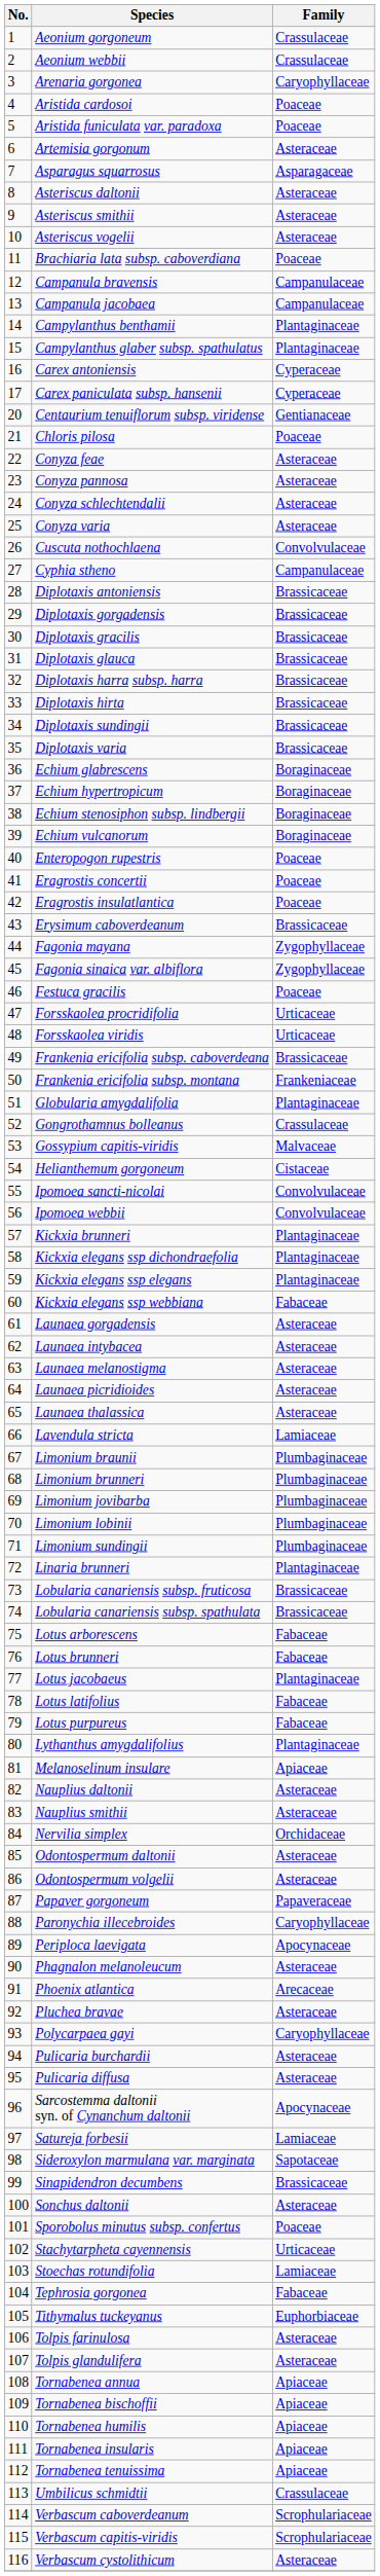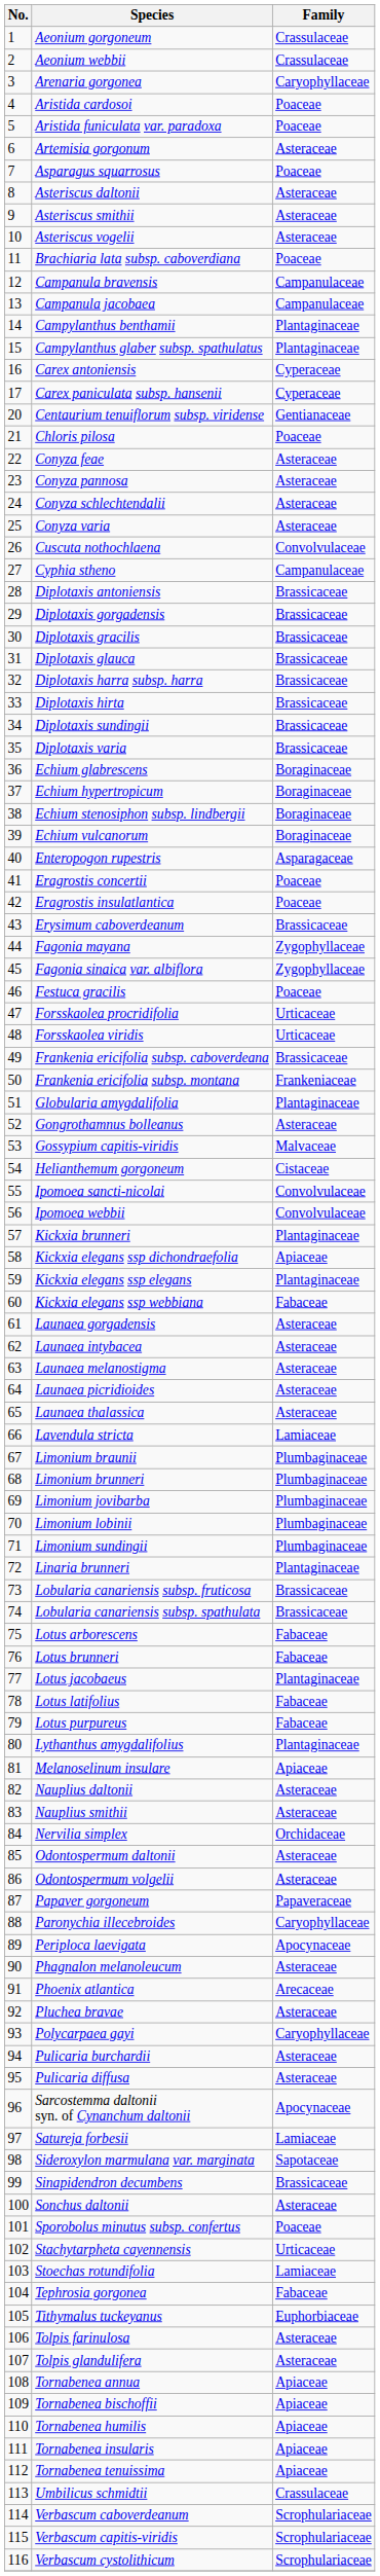 <table class="wikitable sortable">
 <tr>
 <th>No.</th>
 <th>Species</th>
 <th>Family</th>
 </tr>
 <tr>
 <td>1</td>
 <td><em><a href='#'>Aeonium gorgoneum</a></em></td>
 <td><a href='#'>Crassulaceae</a></td>
 </tr>
 <tr>
 <td>2</td>
 <td><em><a href='#'>Aeonium webbii</a></em></td>
 <td><a href='#'>Crassulaceae</a></td>
 </tr>
 <tr>
 <td>3</td>
 <td><em><a href='#'>Arenaria gorgonea</a></em></td>
 <td><a href='#'>Caryophyllaceae</a></td>
 </tr>
 <tr>
 <td>4</td>
 <td><em><a href='#'>Aristida cardosoi</a></em></td>
 <td><a href='#'>Poaceae</a></td>
 </tr>
 <tr>
 <td>5</td>
 <td><em><a href='#'>Aristida funiculata</a></em> <em><a href='#'>var. paradoxa</a></em></td>
 <td><a href='#'>Poaceae</a></td>
 </tr>
 <tr>
 <td>6</td>
 <td><em><a href='#'>Artemisia gorgonum</a></em></td>
 <td><a href='#'>Asteraceae</a></td>
 </tr>
 <tr>
 <td>7</td>
 <td><em><a href='#'>Asparagus squarrosus</a></em></td>
-<td><a href='#'>Asparagaceae</a></td>
+<td><a href='#'>Poaceae</a></td>
 </tr>
 <tr>
 <td>8</td>
 <td><em><a href='#'>Asteriscus daltonii</a></em></td>
 <td><a href='#'>Asteraceae</a></td>
 </tr>
 <tr>
 <td>9</td>
 <td><em><a href='#'>Asteriscus smithii</a></em></td>
 <td><a href='#'>Asteraceae</a></td>
 </tr>
 <tr>
 <td>10</td>
 <td><em><a href='#'>Asteriscus vogelii</a></em></td>
 <td><a href='#'>Asteraceae</a></td>
 </tr>
 <tr>
 <td>11</td>
 <td><em><a href='#'>Brachiaria lata</a></em> <em><a href='#'>subsp. caboverdiana</a></em></td>
 <td><a href='#'>Poaceae</a></td>
 </tr>
 <tr>
 <td>12</td>
 <td><em><a href='#'>Campanula bravensis</a></em></td>
 <td><a href='#'>Campanulaceae</a></td>
 </tr>
 <tr>
 <td>13</td>
 <td><em><a href='#'>Campanula jacobaea</a></em></td>
 <td><a href='#'>Campanulaceae</a></td>
 </tr>
 <tr>
 <td>14</td>
 <td><em><a href='#'>Campylanthus benthamii</a></em></td>
 <td><a href='#'>Plantaginaceae</a></td>
 </tr>
 <tr>
 <td>15</td>
 <td><em><a href='#'>Campylanthus glaber</a></em> <em><a href='#'>subsp. spathulatus</a></em></td>
 <td><a href='#'>Plantaginaceae</a></td>
 </tr>
 <tr>
 <td>16</td>
 <td><em><a href='#'>Carex antoniensis</a></em></td>
 <td><a href='#'>Cyperaceae</a></td>
 </tr>
 <tr>
 <td>17</td>
 <td><em><a href='#'>Carex paniculata</a></em> <em><a href='#'>subsp. hansenii</a></em></td>
 <td><a href='#'>Cyperaceae</a></td>
 </tr>
 <tr>
 <td>20</td>
 <td><em><a href='#'>Centaurium tenuiflorum</a></em> <em><a href='#'>subsp. viridense</a></em></td>
 <td><a href='#'>Gentianaceae</a></td>
 </tr>
 <tr>
 <td>21</td>
 <td><em><a href='#'>Chloris pilosa</a></em></td>
 <td><a href='#'>Poaceae</a></td>
 </tr>
 <tr>
 <td>22</td>
 <td><em><a href='#'>Conyza feae</a></em></td>
 <td><a href='#'>Asteraceae</a></td>
 </tr>
 <tr>
 <td>23</td>
 <td><em><a href='#'>Conyza pannosa</a></em></td>
 <td><a href='#'>Asteraceae</a></td>
 </tr>
 <tr>
 <td>24</td>
 <td><em><a href='#'>Conyza schlechtendalii</a></em></td>
 <td><a href='#'>Asteraceae</a></td>
 </tr>
 <tr>
 <td>25</td>
 <td><em><a href='#'>Conyza varia</a></em></td>
 <td><a href='#'>Asteraceae</a></td>
 </tr>
 <tr>
 <td>26</td>
 <td><em><a href='#'>Cuscuta nothochlaena</a></em></td>
 <td><a href='#'>Convolvulaceae</a></td>
 </tr>
 <tr>
 <td>27</td>
 <td><em><a href='#'>Cyphia stheno</a></em></td>
 <td><a href='#'>Campanulaceae</a></td>
 </tr>
 <tr>
 <td>28</td>
 <td><em><a href='#'>Diplotaxis antoniensis</a></em></td>
 <td><a href='#'>Brassicaceae</a></td>
 </tr>
 <tr>
 <td>29</td>
 <td><em><a href='#'>Diplotaxis gorgadensis</a></em></td>
 <td><a href='#'>Brassicaceae</a></td>
 </tr>
 <tr>
 <td>30</td>
 <td><em><a href='#'>Diplotaxis gracilis</a></em></td>
 <td><a href='#'>Brassicaceae</a></td>
 </tr>
 <tr>
 <td>31</td>
 <td><em><a href='#'>Diplotaxis glauca</a></em></td>
 <td><a href='#'>Brassicaceae</a></td>
 </tr>
 <tr>
 <td>32</td>
 <td><em><a href='#'>Diplotaxis harra</a></em> <em><a href='#'>subsp. harra</a></em></td>
 <td><a href='#'>Brassicaceae</a></td>
 </tr>
 <tr>
 <td>33</td>
 <td><em><a href='#'>Diplotaxis hirta</a></em></td>
 <td><a href='#'>Brassicaceae</a></td>
 </tr>
 <tr>
 <td>34</td>
 <td><em><a href='#'>Diplotaxis sundingii</a></em></td>
 <td><a href='#'>Brassicaceae</a></td>
 </tr>
 <tr>
 <td>35</td>
 <td><em><a href='#'>Diplotaxis varia</a></em></td>
 <td><a href='#'>Brassicaceae</a></td>
 </tr>
 <tr>
 <td>36</td>
 <td><em><a href='#'>Echium glabrescens</a></em></td>
 <td><a href='#'>Boraginaceae</a></td>
 </tr>
 <tr>
 <td>37</td>
 <td><em><a href='#'>Echium hypertropicum</a></em></td>
 <td><a href='#'>Boraginaceae</a></td>
 </tr>
 <tr>
 <td>38</td>
 <td><em><a href='#'>Echium stenosiphon</a></em> <em><a href='#'>subsp. lindbergii</a></em></td>
 <td><a href='#'>Boraginaceae</a></td>
 </tr>
 <tr>
 <td>39</td>
 <td><em><a href='#'>Echium vulcanorum</a></em></td>
 <td><a href='#'>Boraginaceae</a></td>
 </tr>
 <tr>
 <td>40</td>
 <td><em><a href='#'>Enteropogon rupestris</a></em></td>
-<td><a href='#'>Poaceae</a></td>
+<td><a href='#'>Asparagaceae</a></td>
 </tr>
 <tr>
 <td>41</td>
 <td><em><a href='#'>Eragrostis concertii</a></em></td>
 <td><a href='#'>Poaceae</a></td>
 </tr>
 <tr>
 <td>42</td>
 <td><em><a href='#'>Eragrostis insulatlantica</a></em></td>
 <td><a href='#'>Poaceae</a></td>
 </tr>
 <tr>
 <td>43</td>
 <td><em><a href='#'>Erysimum caboverdeanum</a></em></td>
 <td><a href='#'>Brassicaceae</a></td>
 </tr>
 <tr>
 <td>44</td>
 <td><em><a href='#'>Fagonia mayana</a></em></td>
 <td><a href='#'>Zygophyllaceae</a></td>
 </tr>
 <tr>
 <td>45</td>
 <td><em><a href='#'>Fagonia sinaica</a></em> <em><a href='#'>var. albiflora</a></em></td>
 <td><a href='#'>Zygophyllaceae</a></td>
 </tr>
 <tr>
 <td>46</td>
 <td><em><a href='#'>Festuca gracilis</a></em></td>
 <td><a href='#'>Poaceae</a></td>
 </tr>
 <tr>
 <td>47</td>
 <td><em><a href='#'>Forsskaolea procridifolia</a></em></td>
 <td><a href='#'>Urticaceae</a></td>
 </tr>
 <tr>
 <td>48</td>
 <td><em><a href='#'>Forsskaolea viridis</a></em></td>
 <td><a href='#'>Urticaceae</a></td>
 </tr>
 <tr>
 <td>49</td>
 <td><em><a href='#'>Frankenia ericifolia</a></em> <em><a href='#'>subsp. caboverdeana</a></em></td>
 <td><a href='#'>Brassicaceae</a></td>
 </tr>
 <tr>
 <td>50</td>
 <td><em><a href='#'>Frankenia ericifolia</a></em> <em><a href='#'>subsp. montana</a></em></td>
 <td><a href='#'>Frankeniaceae</a></td>
 </tr>
 <tr>
 <td>51</td>
 <td><em><a href='#'>Globularia amygdalifolia</a></em></td>
 <td><a href='#'>Plantaginaceae</a></td>
 </tr>
 <tr>
 <td>52</td>
 <td><em><a href='#'>Gongrothamnus bolleanus</a></em></td>
-<td><a href='#'>Crassulaceae</a></td>
+<td><a href='#'>Asteraceae</a></td>
 </tr>
 <tr>
 <td>53</td>
 <td><em><a href='#'>Gossypium capitis-viridis</a></em></td>
 <td><a href='#'>Malvaceae</a></td>
 </tr>
 <tr>
 <td>54</td>
 <td><em><a href='#'>Helianthemum gorgoneum</a></em></td>
 <td><a href='#'>Cistaceae</a></td>
 </tr>
 <tr>
 <td>55</td>
 <td><em><a href='#'>Ipomoea sancti-nicolai</a></em></td>
 <td><a href='#'>Convolvulaceae</a></td>
 </tr>
 <tr>
 <td>56</td>
 <td><em><a href='#'>Ipomoea webbii</a></em></td>
 <td><a href='#'>Convolvulaceae</a></td>
 </tr>
 <tr>
 <td>57</td>
 <td><em><a href='#'>Kickxia brunneri</a></em></td>
 <td><a href='#'>Plantaginaceae</a></td>
 </tr>
 <tr>
 <td>58</td>
 <td><em><a href='#'>Kickxia elegans</a></em> <em><a href='#'>ssp dichondraefolia</a></em></td>
-<td><a href='#'>Plantaginaceae</a></td>
+<td><a href='#'>Apiaceae</a></td>
 </tr>
 <tr>
 <td>59</td>
 <td><em><a href='#'>Kickxia elegans</a></em> <em><a href='#'>ssp elegans</a></em></td>
 <td><a href='#'>Plantaginaceae</a></td>
 </tr>
 <tr>
 <td>60</td>
 <td><em><a href='#'>Kickxia elegans</a></em> <em><a href='#'>ssp webbiana</a></em></td>
 <td><a href='#'>Fabaceae</a></td>
 </tr>
 <tr>
 <td>61</td>
 <td><em><a href='#'>Launaea gorgadensis</a></em></td>
 <td><a href='#'>Asteraceae</a></td>
 </tr>
 <tr>
 <td>62</td>
 <td><em><a href='#'>Launaea intybacea</a></em></td>
 <td><a href='#'>Asteraceae</a></td>
 </tr>
 <tr>
 <td>63</td>
 <td><em><a href='#'>Launaea melanostigma</a></em></td>
 <td><a href='#'>Asteraceae</a></td>
 </tr>
 <tr>
 <td>64</td>
 <td><em><a href='#'>Launaea picridioides</a></em></td>
 <td><a href='#'>Asteraceae</a></td>
 </tr>
 <tr>
 <td>65</td>
 <td><em><a href='#'>Launaea thalassica</a></em></td>
 <td><a href='#'>Asteraceae</a></td>
 </tr>
 <tr>
 <td>66</td>
 <td><em><a href='#'>Lavendula stricta</a></em></td>
 <td><a href='#'>Lamiaceae</a></td>
 </tr>
 <tr>
 <td>67</td>
 <td><em><a href='#'>Limonium braunii</a></em></td>
 <td><a href='#'>Plumbaginaceae</a></td>
 </tr>
 <tr>
 <td>68</td>
 <td><em><a href='#'>Limonium brunneri</a></em></td>
 <td><a href='#'>Plumbaginaceae</a></td>
 </tr>
 <tr>
 <td>69</td>
 <td><em><a href='#'>Limonium jovibarba</a></em></td>
 <td><a href='#'>Plumbaginaceae</a></td>
 </tr>
 <tr>
 <td>70</td>
 <td><em><a href='#'>Limonium lobinii</a></em></td>
 <td><a href='#'>Plumbaginaceae</a></td>
 </tr>
 <tr>
 <td>71</td>
 <td><em><a href='#'>Limonium sundingii</a></em></td>
 <td><a href='#'>Plumbaginaceae</a></td>
 </tr>
 <tr>
 <td>72</td>
 <td><em><a href='#'>Linaria brunneri</a></em></td>
 <td><a href='#'>Plantaginaceae</a></td>
 </tr>
 <tr>
 <td>73</td>
 <td><em><a href='#'>Lobularia canariensis</a></em> <em><a href='#'>subsp. fruticosa</a></em></td>
 <td><a href='#'>Brassicaceae</a></td>
 </tr>
 <tr>
 <td>74</td>
 <td><em><a href='#'>Lobularia canariensis</a></em> <em><a href='#'>subsp. spathulata</a></em></td>
 <td><a href='#'>Brassicaceae</a></td>
 </tr>
 <tr>
 <td>75</td>
 <td><em><a href='#'>Lotus arborescens</a></em></td>
 <td><a href='#'>Fabaceae</a></td>
 </tr>
 <tr>
 <td>76</td>
 <td><em><a href='#'>Lotus brunneri</a></em></td>
 <td><a href='#'>Fabaceae</a></td>
 </tr>
 <tr>
 <td>77</td>
 <td><em><a href='#'>Lotus jacobaeus</a></em></td>
 <td><a href='#'>Plantaginaceae</a></td>
 </tr>
 <tr>
 <td>78</td>
 <td><em><a href='#'>Lotus latifolius</a></em></td>
 <td><a href='#'>Fabaceae</a></td>
 </tr>
 <tr>
 <td>79</td>
 <td><em><a href='#'>Lotus purpureus</a></em></td>
 <td><a href='#'>Fabaceae</a></td>
 </tr>
 <tr>
 <td>80</td>
 <td><em><a href='#'>Lythanthus amygdalifolius</a></em></td>
 <td><a href='#'>Plantaginaceae</a></td>
 </tr>
 <tr>
 <td>81</td>
 <td><em><a href='#'>Melanoselinum insulare</a></em></td>
 <td><a href='#'>Apiaceae</a></td>
 </tr>
 <tr>
 <td>82</td>
 <td><em><a href='#'>Nauplius daltonii</a></em></td>
 <td><a href='#'>Asteraceae</a></td>
 </tr>
 <tr>
 <td>83</td>
 <td><em><a href='#'>Nauplius smithii</a></em></td>
 <td><a href='#'>Asteraceae</a></td>
 </tr>
 <tr>
 <td>84</td>
 <td><em><a href='#'>Nervilia simplex</a></em></td>
 <td><a href='#'>Orchidaceae</a></td>
 </tr>
 <tr>
 <td>85</td>
 <td><em><a href='#'>Odontospermum daltonii</a></em></td>
 <td><a href='#'>Asteraceae</a></td>
 </tr>
 <tr>
 <td>86</td>
 <td><em><a href='#'>Odontospermum volgelii</a></em></td>
 <td><a href='#'>Asteraceae</a></td>
 </tr>
 <tr>
 <td>87</td>
 <td><em><a href='#'>Papaver gorgoneum</a></em></td>
 <td><a href='#'>Papaveraceae</a></td>
 </tr>
 <tr>
 <td>88</td>
 <td><em><a href='#'>Paronychia illecebroides</a></em></td>
 <td><a href='#'>Caryophyllaceae</a></td>
 </tr>
 <tr>
 <td>89</td>
 <td><em><a href='#'>Periploca laevigata</a></em></td>
 <td><a href='#'>Apocynaceae</a></td>
 </tr>
 <tr>
 <td>90</td>
 <td><em><a href='#'>Phagnalon melanoleucum</a></em></td>
 <td><a href='#'>Asteraceae</a></td>
 </tr>
 <tr>
 <td>91</td>
 <td><em><a href='#'>Phoenix atlantica</a></em></td>
 <td><a href='#'>Arecaceae</a></td>
 </tr>
 <tr>
 <td>92</td>
 <td><em><a href='#'>Pluchea bravae</a></em></td>
 <td><a href='#'>Asteraceae</a></td>
 </tr>
 <tr>
 <td>93</td>
 <td><em><a href='#'>Polycarpaea gayi</a></em></td>
 <td><a href='#'>Caryophyllaceae</a></td>
 </tr>
 <tr>
 <td>94</td>
 <td><em><a href='#'>Pulicaria burchardii</a></em></td>
 <td><a href='#'>Asteraceae</a></td>
 </tr>
 <tr>
 <td>95</td>
 <td><em><a href='#'>Pulicaria diffusa</a></em></td>
 <td><a href='#'>Asteraceae</a></td>
 </tr>
 <tr>
 <td>96</td>
 <td><em>Sarcostemma daltonii</em><br>syn. of <em><a href='#'>Cynanchum daltonii</a></em></td>
 <td><a href='#'>Apocynaceae</a></td>
 </tr>
 <tr>
 <td>97</td>
 <td><em><a href='#'>Satureja forbesii</a></em></td>
 <td><a href='#'>Lamiaceae</a></td>
 </tr>
 <tr>
 <td>98</td>
 <td><em><a href='#'>Sideroxylon marmulana</a></em> <em><a href='#'>var. marginata</a></em></td>
 <td><a href='#'>Sapotaceae</a></td>
 </tr>
 <tr>
 <td>99</td>
 <td><em><a href='#'>Sinapidendron decumbens</a></em></td>
 <td><a href='#'>Brassicaceae</a></td>
 </tr>
 <tr>
 <td>100</td>
 <td><em><a href='#'>Sonchus daltonii</a></em></td>
 <td><a href='#'>Asteraceae</a></td>
 </tr>
 <tr>
 <td>101</td>
 <td><em><a href='#'>Sporobolus minutus</a></em> <em><a href='#'>subsp. confertus</a></em></td>
 <td><a href='#'>Poaceae</a></td>
 </tr>
 <tr>
 <td>102</td>
 <td><em><a href='#'>Stachytarpheta cayennensis</a></em></td>
 <td><a href='#'>Urticaceae</a></td>
 </tr>
 <tr>
 <td>103</td>
 <td><em><a href='#'>Stoechas rotundifolia</a></em></td>
 <td><a href='#'>Lamiaceae</a></td>
 </tr>
 <tr>
 <td>104</td>
 <td><em><a href='#'>Tephrosia gorgonea</a></em></td>
 <td><a href='#'>Fabaceae</a></td>
 </tr>
 <tr>
 <td>105</td>
 <td><em><a href='#'>Tithymalus tuckeyanus</a></em></td>
 <td><a href='#'>Euphorbiaceae</a></td>
 </tr>
 <tr>
 <td>106</td>
 <td><em><a href='#'>Tolpis farinulosa</a></em></td>
 <td><a href='#'>Asteraceae</a></td>
 </tr>
 <tr>
 <td>107</td>
 <td><em><a href='#'>Tolpis glandulifera</a></em></td>
 <td><a href='#'>Asteraceae</a></td>
 </tr>
 <tr>
 <td>108</td>
 <td><em><a href='#'>Tornabenea annua </a></em></td>
 <td><a href='#'>Apiaceae</a></td>
 </tr>
 <tr>
 <td>109</td>
 <td><em><a href='#'>Tornabenea bischoffii</a></em></td>
 <td><a href='#'>Apiaceae</a></td>
 </tr>
 <tr>
 <td>110</td>
 <td><em><a href='#'>Tornabenea humilis</a></em></td>
 <td><a href='#'>Apiaceae</a></td>
 </tr>
 <tr>
 <td>111</td>
 <td><em><a href='#'>Tornabenea insularis</a></em></td>
 <td><a href='#'>Apiaceae</a></td>
 </tr>
 <tr>
 <td>112</td>
 <td><em><a href='#'>Tornabenea tenuissima</a></em></td>
 <td><a href='#'>Apiaceae</a></td>
 </tr>
 <tr>
 <td>113</td>
 <td><em><a href='#'>Umbilicus schmidtii</a></em></td>
 <td><a href='#'>Crassulaceae</a></td>
 </tr>
 <tr>
 <td>114</td>
 <td><em><a href='#'>Verbascum caboverdeanum</a></em></td>
 <td><a href='#'>Scrophulariaceae</a></td>
 </tr>
 <tr>
 <td>115</td>
 <td><em><a href='#'>Verbascum capitis-viridis</a></em></td>
 <td><a href='#'>Scrophulariaceae</a></td>
 </tr>
 <tr>
 <td>116</td>
 <td><em><a href='#'>Verbascum cystolithicum</a></em></td>
-<td><a href='#'>Asteraceae</a></td>
+<td><a href='#'>Scrophulariaceae</a></td>
 </tr>
 <tr>
 </tr>
 </table>
